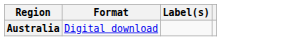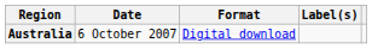 <table class="wikitable plainrowheaders">
 <tr>
 <th>Region</th>
+<th>Date</th>
 <th>Format</th>
 <th>Label(s)</th>
 <th></th>
 </tr>
 <tr>
 <th scope="row">Australia</th>
+<td>6 October 2007</td>
 <td><a href='#'>Digital download</a></td>
 <td></td>
 <td align="center"></td>
 </tr>
 </table>
